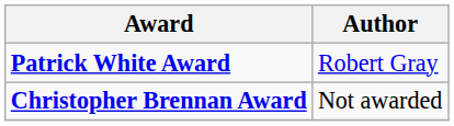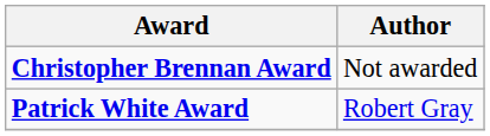 <table class="wikitable">
 <tr>
 <th>Award</th>
 <th>Author</th>
 </tr>
 <tr>
+<td><strong><a href='#'>Christopher Brennan Award</a></strong></td>
+<td>Not awarded</td>
+</tr>
+<tr>
 <td><strong><a href='#'>Patrick White Award</a></strong></td>
 <td><a href='#'>Robert Gray</a></td>
 </tr>
 <tr>
-<td><strong><a href='#'>Christopher Brennan Award</a></strong></td>
-<td>Not awarded</td>
-</tr>
-<tr>
 </tr>
 </table>
